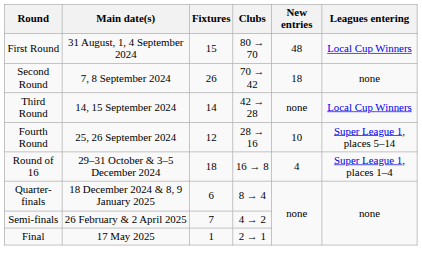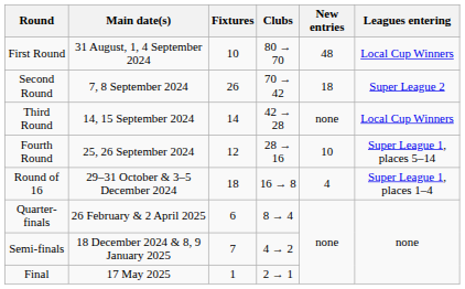 <table class="wikitable" style="text-align:center">
 <tr>
 <th>Round</th>
 <th>Main date(s)</th>
 <th>Fixtures</th>
 <th>Clubs</th>
 <th>New entries</th>
 <th>Leagues entering</th>
 </tr>
 <tr>
 <td>First Round</td>
 <td>31 August, 1, 4 September 2024</td>
-<td>15</td>
+<td>10</td>
 <td>80 → 70</td>
 <td>48</td>
 <td><a href='#'>Local Cup Winners</a></td>
 </tr>
 <tr>
 <td>Second Round</td>
 <td>7, 8 September 2024</td>
 <td>26</td>
 <td>70 → 42</td>
 <td>18</td>
-<td>none</td>
+<td><a href='#'>Super League 2</a></td>
 </tr>
 <tr>
 <td>Third Round</td>
 <td>14, 15 September 2024</td>
 <td>14</td>
 <td>42 → 28</td>
 <td>none</td>
 <td><a href='#'>Local Cup Winners</a></td>
 </tr>
 <tr>
 <td>Fourth Round</td>
 <td>25, 26 September 2024</td>
 <td>12</td>
 <td>28 → 16</td>
 <td>10</td>
 <td><a href='#'>Super League 1</a>, places 5–14</td>
 </tr>
 <tr>
 <td>Round of 16</td>
 <td>29–31 October & 3–5 December 2024</td>
 <td>18</td>
 <td>16 → 8</td>
 <td>4</td>
 <td><a href='#'>Super League 1</a>, places 1–4</td>
 </tr>
 <tr>
 <td>Quarter-finals</td>
-<td>18 December 2024 & 8, 9 January 2025</td>
+<td>26 February & 2 April 2025</td>
 <td>6</td>
 <td>8 → 4</td>
 <td rowspan=3>none</td>
 <td rowspan=3>none</td>
 </tr>
 <tr>
 <td>Semi-finals</td>
-<td>26 February & 2 April 2025</td>
+<td>18 December 2024 & 8, 9 January 2025</td>
 <td>7</td>
 <td>4 → 2</td>
 </tr>
 <tr>
 <td>Final</td>
 <td>17 May 2025</td>
 <td>1</td>
 <td>2 → 1</td>
 </tr>
 </table>
